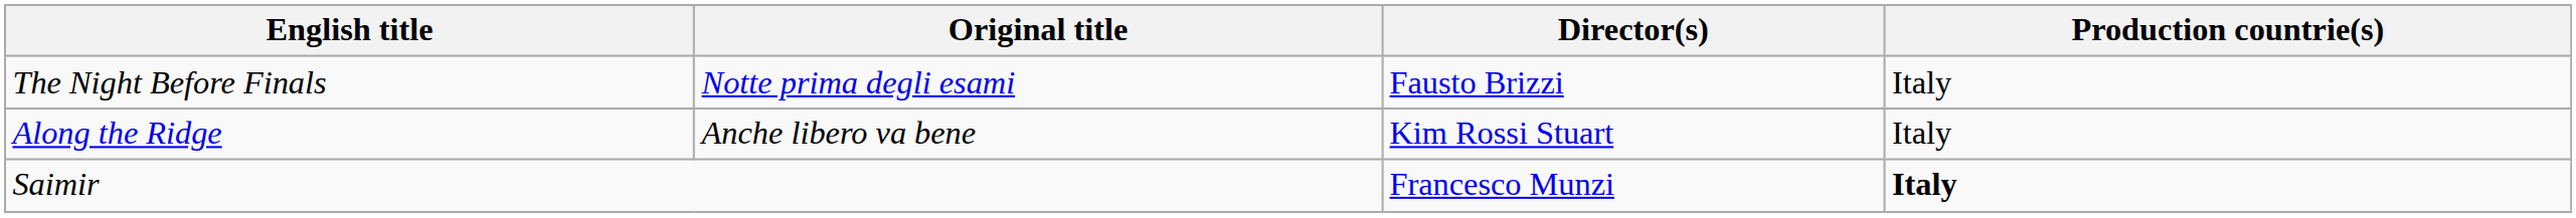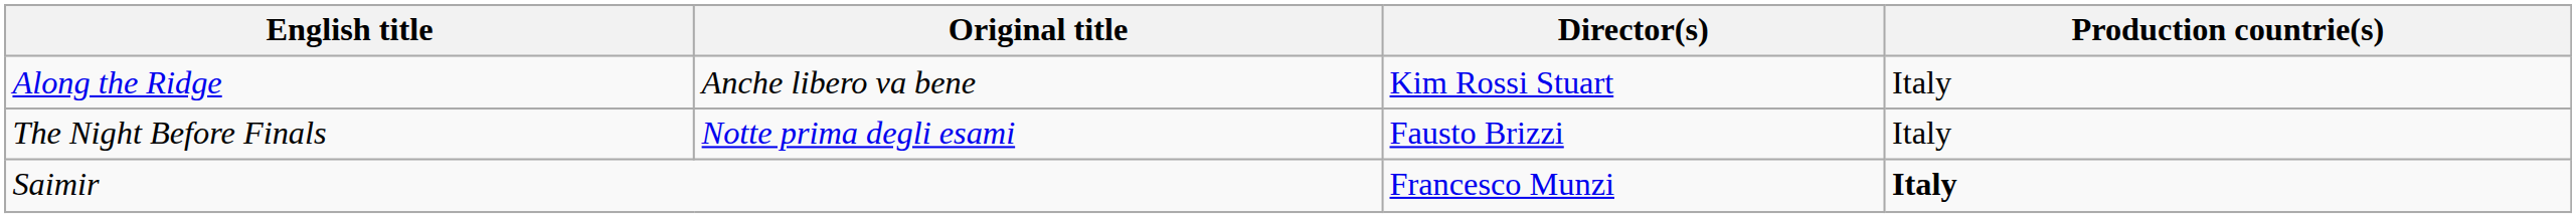 <table class="sortable wikitable" style="width:100%; margin-bottom:4px">
 <tr>
 <th>English title</th>
 <th>Original title</th>
 <th>Director(s)</th>
 <th>Production countrie(s)</th>
 </tr>
 <tr>
+<td><em><a href='#'>Along the Ridge</a></em></td>
+<td><em>Anche libero va bene</em></td>
+<td><a href='#'>Kim Rossi Stuart</a></td>
+<td>Italy</td>
+</tr>
+<tr>
 <td><em>The Night Before Finals</em></td>
 <td><em><a href='#'>Notte prima degli esami</a></em></td>
 <td><a href='#'>Fausto Brizzi</a></td>
-<td>Italy</td>
-</tr>
-<tr>
-<td><em><a href='#'>Along the Ridge</a></em></td>
-<td><em>Anche libero va bene</em></td>
-<td><a href='#'>Kim Rossi Stuart</a></td>
 <td>Italy</td>
 </tr>
 <tr>
 <td colspan="2"><em>Saimir</em></td>
 <td><a href='#'>Francesco Munzi</a></td>
 <td><strong>Italy</strong></td>
 </tr>
 </table>
